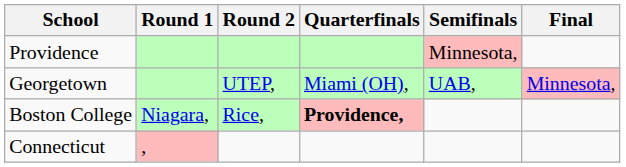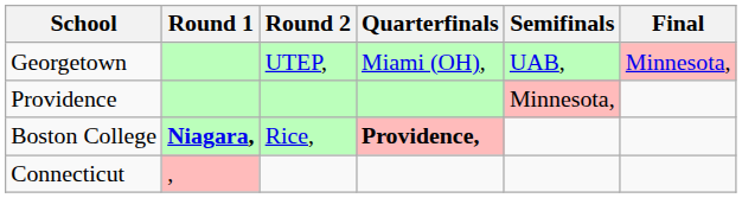 <table class="wikitable">
 <tr>
 <th>School</th>
 <th>Round 1</th>
 <th>Round 2</th>
 <th>Quarterfinals</th>
 <th>Semifinals</th>
 <th>Final</th>
 </tr>
 <tr>
+<td>Georgetown</td>
+<td style="background:#bfb;"> </td>
+<td style="background:#bfb;"><a href='#'>UTEP</a>, </td>
+<td style="background:#bfb;"><a href='#'>Miami (OH)</a>, </td>
+<td style="background:#bfb;"><a href='#'>UAB</a>, </td>
+<td style="background:#fbb;"><a href='#'>Minnesota</a>, </td>
+</tr>
+<tr>
 <td>Providence</td>
 <td style="background:#bfb;"> </td>
 <td style="background:#bfb;"> </td>
 <td style="background:#bfb;"> </td>
 <td style="background:#fbb;">Minnesota, </td>
 <td></td>
 </tr>
 <tr>
-<td>Georgetown</td>
-<td style="background:#bfb;"> </td>
-<td style="background:#bfb;"><a href='#'>UTEP</a>, </td>
-<td style="background:#bfb;"><a href='#'>Miami (OH)</a>, </td>
-<td style="background:#bfb;"><a href='#'>UAB</a>, </td>
-<td style="background:#fbb;"><a href='#'>Minnesota</a>, </td>
-</tr>
-<tr>
 <td>Boston College</td>
-<td style="background:#bfb;"><a href='#'>Niagara</a>, </td>
+<td style="background:#bfb;"><strong><a href='#'>Niagara</a>, </strong></td>
 <td style="background:#bfb;"><a href='#'>Rice</a>, </td>
 <td style="background:#fbb;"><strong>Providence, </strong></td>
 <td></td>
 <td></td>
 </tr>
 <tr>
 <td>Connecticut</td>
 <td style="background:#fbb;">, </td>
 <td></td>
 <td></td>
 <td></td>
 <td></td>
 </tr>
 </table>
